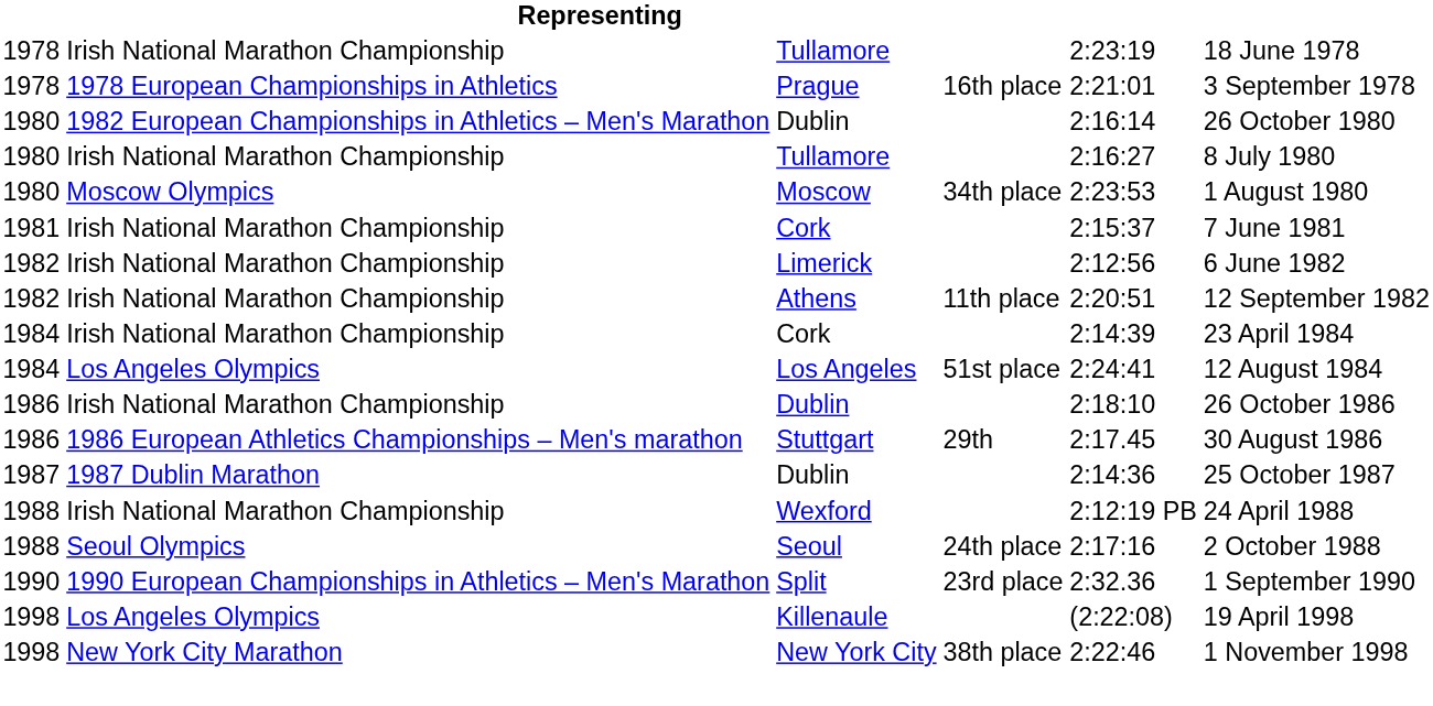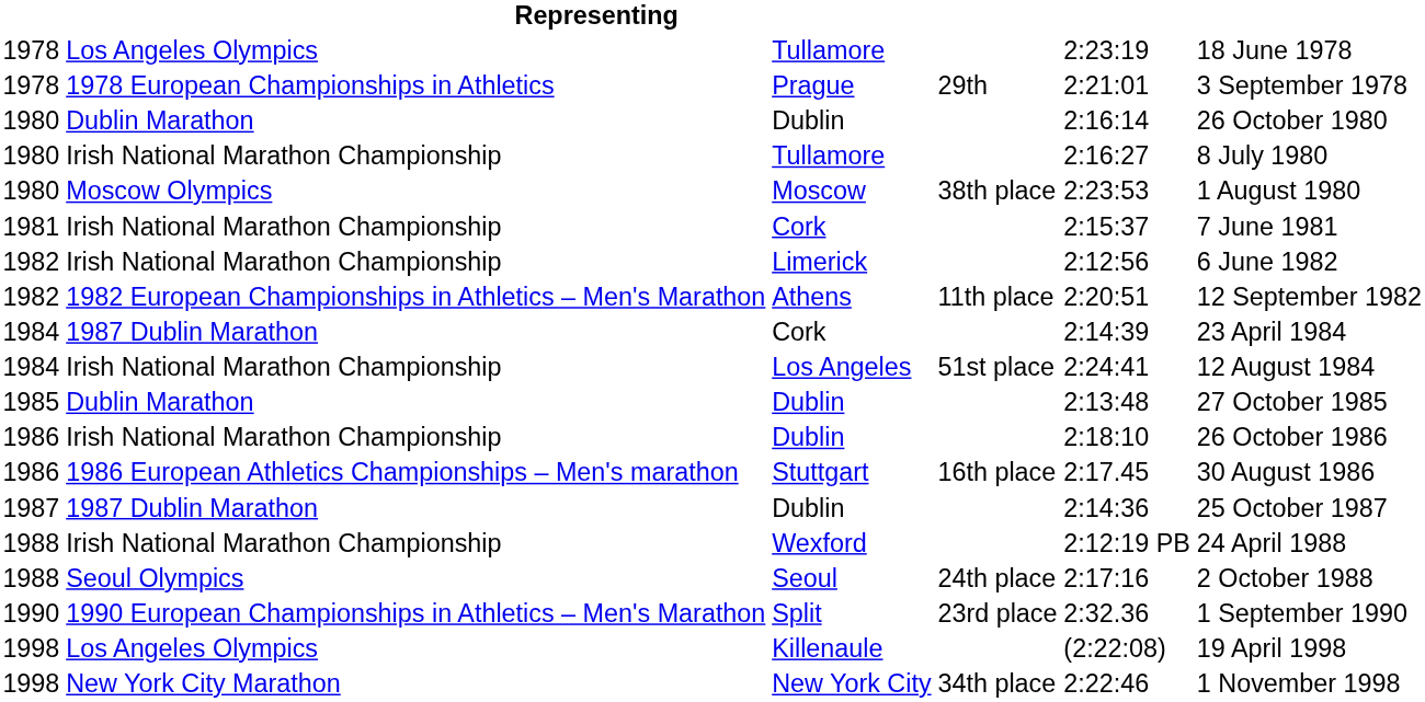 <table>
 <tr>
 <th colspan="5">Representing </th>
 </tr>
 <tr>
 <td>1978</td>
-<td>Irish National Marathon Championship</td>
+<td><a href='#'>Los Angeles Olympics</a></td>
 <td><a href='#'>Tullamore</a></td>
 <td></td>
 <td>2:23:19</td>
 <td>18 June 1978</td>
 </tr>
 <tr>
 <td>1978</td>
 <td><a href='#'>1978 European Championships in Athletics</a></td>
 <td><a href='#'>Prague</a></td>
-<td>16th place</td>
+<td>29th</td>
 <td>2:21:01</td>
 <td>3 September 1978</td>
 </tr>
 <tr>
 <td>1980</td>
-<td><a href='#'>1982 European Championships in Athletics – Men's Marathon</a></td>
+<td><a href='#'>Dublin Marathon</a></td>
 <td>Dublin</td>
 <td></td>
 <td>2:16:14</td>
 <td>26 October 1980</td>
 </tr>
 <tr>
 <td>1980</td>
 <td>Irish National Marathon Championship</td>
 <td><a href='#'>Tullamore</a></td>
 <td></td>
 <td>2:16:27</td>
 <td>8 July 1980</td>
 </tr>
 <tr>
 <td>1980</td>
 <td><a href='#'>Moscow Olympics</a></td>
 <td><a href='#'>Moscow</a></td>
-<td>34th place</td>
+<td>38th place</td>
 <td>2:23:53</td>
 <td>1 August 1980</td>
 </tr>
 <tr>
 <td>1981</td>
 <td>Irish National Marathon Championship</td>
 <td><a href='#'>Cork</a></td>
 <td></td>
 <td>2:15:37</td>
 <td>7 June 1981</td>
 </tr>
 <tr>
 <td>1982</td>
 <td>Irish National Marathon Championship</td>
 <td><a href='#'>Limerick</a></td>
 <td></td>
 <td>2:12:56</td>
 <td>6 June 1982</td>
 </tr>
 <tr>
 <td>1982</td>
-<td>Irish National Marathon Championship</td>
+<td><a href='#'>1982 European Championships in Athletics – Men's Marathon</a></td>
 <td><a href='#'>Athens</a></td>
 <td>11th place</td>
 <td>2:20:51</td>
 <td>12 September 1982</td>
 </tr>
 <tr>
 <td>1984</td>
-<td>Irish National Marathon Championship</td>
+<td><a href='#'>1987 Dublin Marathon</a></td>
 <td>Cork</td>
 <td></td>
 <td>2:14:39</td>
 <td>23 April 1984</td>
 </tr>
 <tr>
 <td>1984</td>
-<td><a href='#'>Los Angeles Olympics</a></td>
+<td>Irish National Marathon Championship</td>
 <td><a href='#'>Los Angeles</a></td>
 <td>51st place</td>
 <td>2:24:41</td>
 <td>12 August 1984</td>
+</tr>
+<tr>
+<td>1985</td>
+<td><a href='#'>Dublin Marathon</a></td>
+<td><a href='#'>Dublin</a></td>
+<td></td>
+<td>2:13:48</td>
+<td>27 October 1985</td>
 </tr>
 <tr>
 <td>1986</td>
 <td>Irish National Marathon Championship</td>
 <td><a href='#'>Dublin</a></td>
 <td></td>
 <td>2:18:10</td>
 <td>26 October 1986</td>
 </tr>
 <tr>
 <td>1986</td>
 <td><a href='#'>1986 European Athletics Championships – Men's marathon</a></td>
 <td><a href='#'>Stuttgart</a></td>
-<td>29th</td>
+<td>16th place</td>
 <td>2:17.45</td>
 <td>30 August 1986</td>
 </tr>
 <tr>
 <td>1987</td>
 <td><a href='#'>1987 Dublin Marathon</a></td>
 <td>Dublin</td>
 <td></td>
 <td>2:14:36</td>
 <td>25 October 1987</td>
 </tr>
 <tr>
 <td>1988</td>
 <td>Irish National Marathon Championship</td>
 <td><a href='#'>Wexford</a></td>
 <td></td>
 <td>2:12:19 PB</td>
 <td>24 April 1988</td>
 </tr>
 <tr>
 <td>1988</td>
 <td><a href='#'>Seoul Olympics</a></td>
 <td><a href='#'>Seoul</a></td>
 <td>24th place</td>
 <td>2:17:16</td>
 <td>2 October 1988</td>
 </tr>
 <tr>
 <td>1990</td>
 <td><a href='#'>1990 European Championships in Athletics – Men's Marathon</a></td>
 <td><a href='#'>Split</a></td>
 <td>23rd place</td>
 <td>2:32.36</td>
 <td>1 September 1990</td>
 </tr>
 <tr>
 <td>1998</td>
 <td><a href='#'>Los Angeles Olympics</a></td>
 <td><a href='#'>Killenaule</a></td>
 <td></td>
 <td>(2:22:08)</td>
 <td>19 April 1998</td>
 </tr>
 <tr>
 <td>1998</td>
 <td><a href='#'>New York City Marathon</a></td>
 <td><a href='#'>New York City</a></td>
-<td>38th place</td>
+<td>34th place</td>
 <td>2:22:46</td>
 <td>1 November 1998</td>
 </tr>
 <tr>
 </tr>
 </table>
